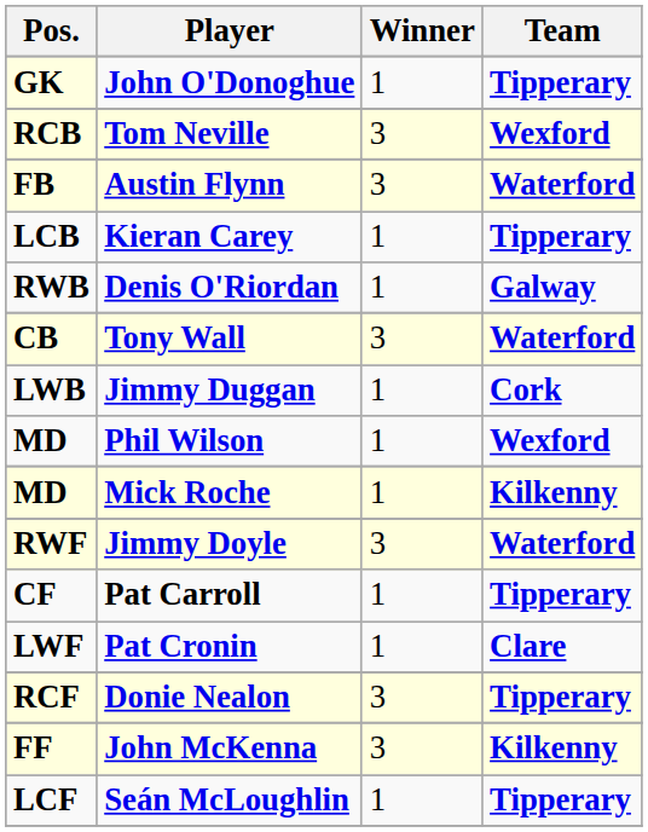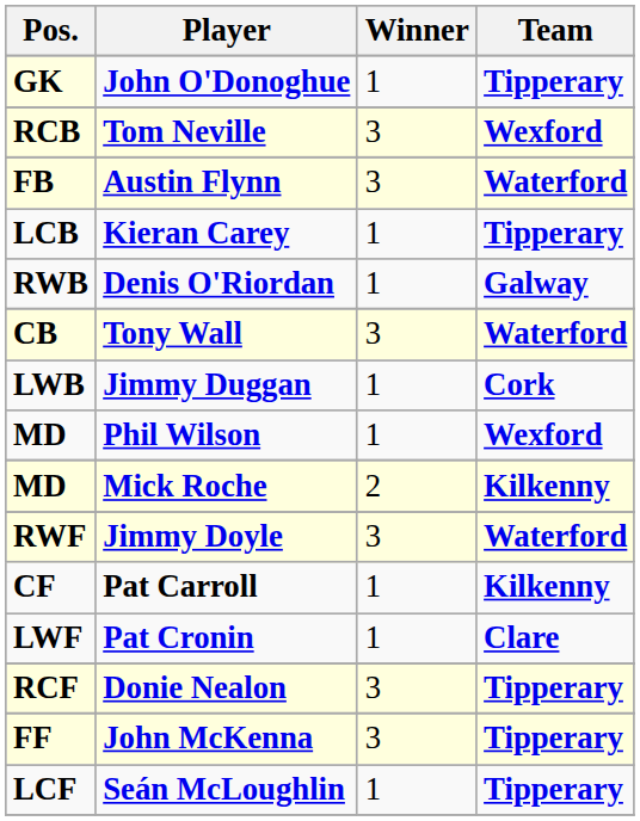 <table class="wikitable">
 <tr>
 <th>Pos.</th>
 <th>Player</th>
 <th>Winner</th>
 <th>Team</th>
 </tr>
 <tr>
 </tr>
 <tr>
 <td style="background: lightyellow;"><strong>GK</strong></td>
 <td> <strong><a href='#'>John O'Donoghue</a></strong></td>
 <td>1</td>
 <td><strong><a href='#'>Tipperary</a></strong></td>
 </tr>
 <tr>
 </tr>
 <tr bgcolor=#FFFFDD>
 <td><strong>RCB</strong></td>
 <td> <strong><a href='#'>Tom Neville</a></strong></td>
 <td>3</td>
 <td><strong><a href='#'>Wexford</a></strong></td>
 </tr>
 <tr>
 </tr>
 <tr bgcolor=#FFFFDD>
 <td><strong>FB</strong></td>
 <td> <strong><a href='#'>Austin Flynn</a></strong></td>
 <td>3</td>
 <td><strong><a href='#'>Waterford</a></strong></td>
 </tr>
 <tr>
 <td><strong>LCB</strong></td>
 <td> <strong><a href='#'>Kieran Carey</a></strong></td>
 <td>1</td>
 <td><strong><a href='#'>Tipperary</a></strong></td>
 </tr>
 <tr>
 <td><strong>RWB</strong></td>
 <td> <strong><a href='#'>Denis O'Riordan</a></strong></td>
 <td>1</td>
 <td><strong><a href='#'>Galway</a></strong></td>
 </tr>
 <tr>
 </tr>
 <tr bgcolor=#FFFFDD>
 <td><strong>CB</strong></td>
 <td> <strong><a href='#'>Tony Wall</a></strong></td>
 <td>3</td>
 <td><strong><a href='#'>Waterford</a></strong></td>
 </tr>
 <tr>
 <td><strong>LWB</strong></td>
 <td> <strong><a href='#'>Jimmy Duggan</a></strong></td>
 <td>1</td>
 <td><strong><a href='#'>Cork</a></strong></td>
 </tr>
 <tr>
 <td><strong>MD</strong></td>
 <td> <strong><a href='#'>Phil Wilson</a></strong></td>
 <td>1</td>
 <td><strong><a href='#'>Wexford</a></strong></td>
 </tr>
 <tr>
 </tr>
 <tr bgcolor=#FFFFDD>
 <td><strong>MD</strong></td>
 <td> <strong><a href='#'>Mick Roche</a></strong></td>
-<td>1</td>
+<td>2</td>
 <td><strong><a href='#'>Kilkenny</a></strong></td>
 </tr>
 <tr>
 </tr>
 <tr bgcolor=#FFFFDD>
 <td><strong>RWF</strong></td>
 <td> <strong><a href='#'>Jimmy Doyle</a></strong></td>
 <td>3</td>
 <td><strong><a href='#'>Waterford</a></strong></td>
 </tr>
 <tr>
 <td><strong>CF</strong></td>
 <td> <strong>Pat Carroll</strong></td>
 <td>1</td>
-<td><strong><a href='#'>Tipperary</a></strong></td>
+<td><strong><a href='#'>Kilkenny</a></strong></td>
 </tr>
 <tr>
 <td><strong>LWF</strong></td>
 <td> <strong><a href='#'>Pat Cronin</a></strong></td>
 <td>1</td>
 <td><strong><a href='#'>Clare</a></strong></td>
 </tr>
 <tr>
 </tr>
 <tr bgcolor=#FFFFDD>
 <td><strong>RCF</strong></td>
 <td> <strong><a href='#'>Donie Nealon</a></strong></td>
 <td>3</td>
 <td><strong><a href='#'>Tipperary</a></strong></td>
 </tr>
 <tr>
 </tr>
 <tr bgcolor=#FFFFDD>
 <td><strong>FF</strong></td>
 <td> <strong><a href='#'>John McKenna</a></strong></td>
 <td>3</td>
-<td><strong><a href='#'>Kilkenny</a></strong></td>
+<td><strong><a href='#'>Tipperary</a></strong></td>
 </tr>
 <tr>
 <td><strong>LCF</strong></td>
 <td> <strong><a href='#'>Seán McLoughlin</a></strong></td>
 <td>1</td>
 <td><strong><a href='#'>Tipperary</a></strong></td>
 </tr>
 <tr>
 </tr>
 </table>
